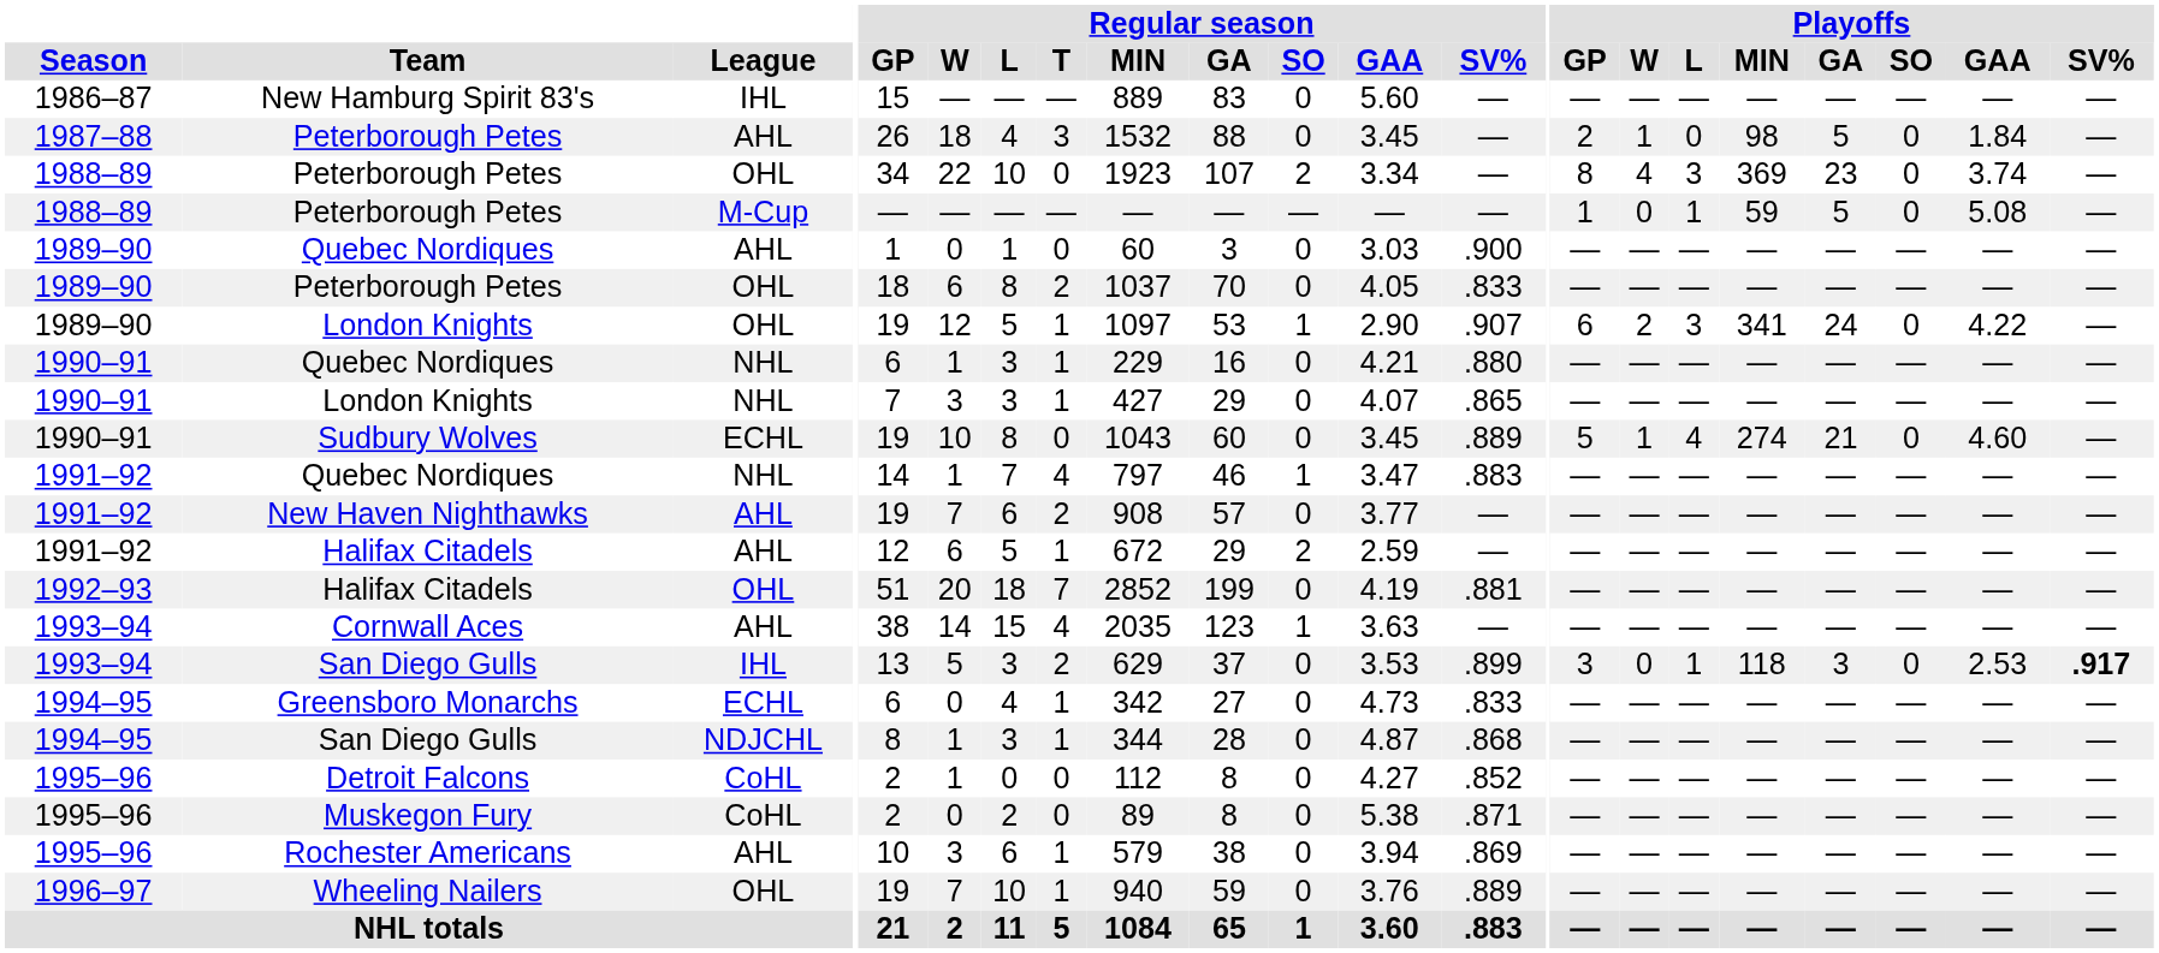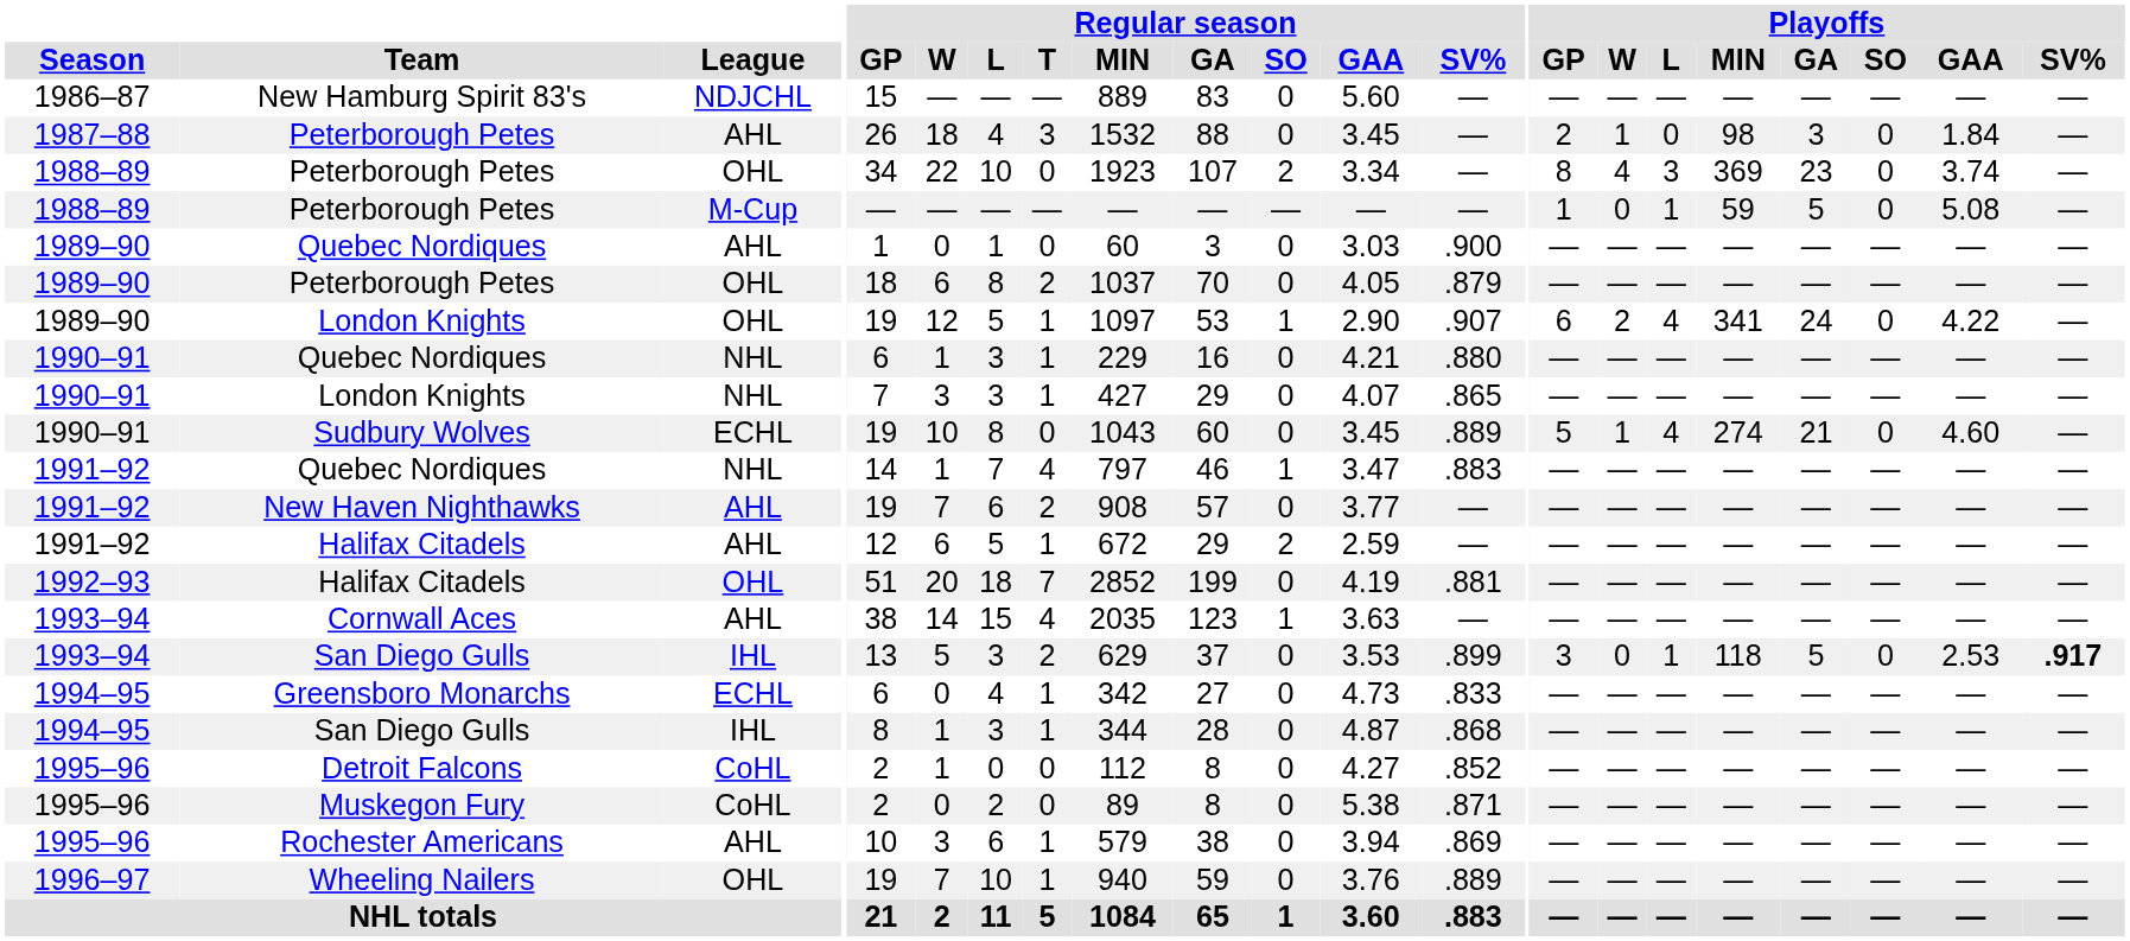 <table border="0" cellpadding="1" cellspacing="0" style="width:90%; text-align:center;">
 <tr bgcolor="#e0e0e0">
 <th colspan="3" bgcolor="#ffffff"></th>
 <th rowspan="99" bgcolor="#ffffff"></th>
 <th colspan="9" bgcolor="#e0e0e0"><a href='#'>Regular season</a></th>
 <th rowspan="99" bgcolor="#ffffff"></th>
 <th colspan="8" bgcolor="#e0e0e0"><a href='#'>Playoffs</a></th>
 </tr>
 <tr bgcolor="#e0e0e0">
 <th><a href='#'>Season</a></th>
 <th>Team</th>
 <th>League</th>
 <th>GP</th>
 <th>W</th>
 <th>L</th>
 <th>T</th>
 <th>MIN</th>
 <th>GA</th>
 <th><a href='#'>SO</a></th>
 <th><a href='#'>GAA</a></th>
 <th><a href='#'>SV%</a></th>
 <th>GP</th>
 <th>W</th>
 <th>L</th>
 <th>MIN</th>
 <th>GA</th>
 <th>SO</th>
 <th>GAA</th>
 <th>SV%</th>
 </tr>
 <tr>
 <td>1986–87</td>
 <td>New Hamburg Spirit 83's</td>
-<td>IHL</td>
+<td><a href='#'>NDJCHL</a></td>
 <td>15</td>
 <td>—</td>
 <td>—</td>
 <td>—</td>
 <td>889</td>
 <td>83</td>
 <td>0</td>
 <td>5.60</td>
 <td>—</td>
 <td>—</td>
 <td>—</td>
 <td>—</td>
 <td>—</td>
 <td>—</td>
 <td>—</td>
 <td>—</td>
 <td>—</td>
 </tr>
 <tr bgcolor="#f0f0f0">
 <td><a href='#'>1987–88</a></td>
 <td><a href='#'>Peterborough Petes</a></td>
 <td>AHL</td>
 <td>26</td>
 <td>18</td>
 <td>4</td>
 <td>3</td>
 <td>1532</td>
 <td>88</td>
 <td>0</td>
 <td>3.45</td>
 <td>—</td>
 <td>2</td>
 <td>1</td>
 <td>0</td>
 <td>98</td>
-<td>5</td>
+<td>3</td>
 <td>0</td>
 <td>1.84</td>
 <td>—</td>
 </tr>
 <tr>
 <td><a href='#'>1988–89</a></td>
 <td>Peterborough Petes</td>
 <td>OHL</td>
 <td>34</td>
 <td>22</td>
 <td>10</td>
 <td>0</td>
 <td>1923</td>
 <td>107</td>
 <td>2</td>
 <td>3.34</td>
 <td>—</td>
 <td>8</td>
 <td>4</td>
 <td>3</td>
 <td>369</td>
 <td>23</td>
 <td>0</td>
 <td>3.74</td>
 <td>—</td>
 </tr>
 <tr bgcolor="#f0f0f0">
 <td><a href='#'>1988–89</a></td>
 <td>Peterborough Petes</td>
 <td><a href='#'>M-Cup</a></td>
 <td>—</td>
 <td>—</td>
 <td>—</td>
 <td>—</td>
 <td>—</td>
 <td>—</td>
 <td>—</td>
 <td>—</td>
 <td>—</td>
 <td>1</td>
 <td>0</td>
 <td>1</td>
 <td>59</td>
 <td>5</td>
 <td>0</td>
 <td>5.08</td>
 <td>—</td>
 </tr>
 <tr>
 <td><a href='#'>1989–90</a></td>
 <td><a href='#'>Quebec Nordiques</a></td>
 <td>AHL</td>
 <td>1</td>
 <td>0</td>
 <td>1</td>
 <td>0</td>
 <td>60</td>
 <td>3</td>
 <td>0</td>
 <td>3.03</td>
 <td>.900</td>
 <td>—</td>
 <td>—</td>
 <td>—</td>
 <td>—</td>
 <td>—</td>
 <td>—</td>
 <td>—</td>
 <td>—</td>
 </tr>
 <tr bgcolor="#f0f0f0">
 <td><a href='#'>1989–90</a></td>
 <td>Peterborough Petes</td>
 <td>OHL</td>
 <td>18</td>
 <td>6</td>
 <td>8</td>
 <td>2</td>
 <td>1037</td>
 <td>70</td>
 <td>0</td>
 <td>4.05</td>
-<td>.833</td>
+<td>.879</td>
 <td>—</td>
 <td>—</td>
 <td>—</td>
 <td>—</td>
 <td>—</td>
 <td>—</td>
 <td>—</td>
 <td>—</td>
 </tr>
 <tr>
 <td>1989–90</td>
 <td><a href='#'>London Knights</a></td>
 <td>OHL</td>
 <td>19</td>
 <td>12</td>
 <td>5</td>
 <td>1</td>
 <td>1097</td>
 <td>53</td>
 <td>1</td>
 <td>2.90</td>
 <td>.907</td>
 <td>6</td>
 <td>2</td>
-<td>3</td>
+<td>4</td>
 <td>341</td>
 <td>24</td>
 <td>0</td>
 <td>4.22</td>
 <td>—</td>
 </tr>
 <tr bgcolor="#f0f0f0">
 <td><a href='#'>1990–91</a></td>
 <td>Quebec Nordiques</td>
 <td>NHL</td>
 <td>6</td>
 <td>1</td>
 <td>3</td>
 <td>1</td>
 <td>229</td>
 <td>16</td>
 <td>0</td>
 <td>4.21</td>
 <td>.880</td>
 <td>—</td>
 <td>—</td>
 <td>—</td>
 <td>—</td>
 <td>—</td>
 <td>—</td>
 <td>—</td>
 <td>—</td>
 </tr>
 <tr>
 <td><a href='#'>1990–91</a></td>
 <td>London Knights</td>
 <td>NHL</td>
 <td>7</td>
 <td>3</td>
 <td>3</td>
 <td>1</td>
 <td>427</td>
 <td>29</td>
 <td>0</td>
 <td>4.07</td>
 <td>.865</td>
 <td>—</td>
 <td>—</td>
 <td>—</td>
 <td>—</td>
 <td>—</td>
 <td>—</td>
 <td>—</td>
 <td>—</td>
 </tr>
 <tr bgcolor="#f0f0f0">
 <td>1990–91</td>
 <td><a href='#'>Sudbury Wolves</a></td>
 <td>ECHL</td>
 <td>19</td>
 <td>10</td>
 <td>8</td>
 <td>0</td>
 <td>1043</td>
 <td>60</td>
 <td>0</td>
 <td>3.45</td>
 <td>.889</td>
 <td>5</td>
 <td>1</td>
 <td>4</td>
 <td>274</td>
 <td>21</td>
 <td>0</td>
 <td>4.60</td>
 <td>—</td>
 </tr>
 <tr>
 <td><a href='#'>1991–92</a></td>
 <td>Quebec Nordiques</td>
 <td>NHL</td>
 <td>14</td>
 <td>1</td>
 <td>7</td>
 <td>4</td>
 <td>797</td>
 <td>46</td>
 <td>1</td>
 <td>3.47</td>
 <td>.883</td>
 <td>—</td>
 <td>—</td>
 <td>—</td>
 <td>—</td>
 <td>—</td>
 <td>—</td>
 <td>—</td>
 <td>—</td>
 </tr>
 <tr bgcolor="#f0f0f0">
 <td><a href='#'>1991–92</a></td>
 <td><a href='#'>New Haven Nighthawks</a></td>
 <td><a href='#'>AHL</a></td>
 <td>19</td>
 <td>7</td>
 <td>6</td>
 <td>2</td>
 <td>908</td>
 <td>57</td>
 <td>0</td>
 <td>3.77</td>
 <td>—</td>
 <td>—</td>
 <td>—</td>
 <td>—</td>
 <td>—</td>
 <td>—</td>
 <td>—</td>
 <td>—</td>
 <td>—</td>
 </tr>
 <tr>
 <td>1991–92</td>
 <td><a href='#'>Halifax Citadels</a></td>
 <td>AHL</td>
 <td>12</td>
 <td>6</td>
 <td>5</td>
 <td>1</td>
 <td>672</td>
 <td>29</td>
 <td>2</td>
 <td>2.59</td>
 <td>—</td>
 <td>—</td>
 <td>—</td>
 <td>—</td>
 <td>—</td>
 <td>—</td>
 <td>—</td>
 <td>—</td>
 <td>—</td>
 </tr>
 <tr bgcolor="#f0f0f0">
 <td><a href='#'>1992–93</a></td>
 <td>Halifax Citadels</td>
 <td><a href='#'>OHL</a></td>
 <td>51</td>
 <td>20</td>
 <td>18</td>
 <td>7</td>
 <td>2852</td>
 <td>199</td>
 <td>0</td>
 <td>4.19</td>
 <td>.881</td>
 <td>—</td>
 <td>—</td>
 <td>—</td>
 <td>—</td>
 <td>—</td>
 <td>—</td>
 <td>—</td>
 <td>—</td>
 </tr>
 <tr>
 <td><a href='#'>1993–94</a></td>
 <td><a href='#'>Cornwall Aces</a></td>
 <td>AHL</td>
 <td>38</td>
 <td>14</td>
 <td>15</td>
 <td>4</td>
 <td>2035</td>
 <td>123</td>
 <td>1</td>
 <td>3.63</td>
 <td>—</td>
 <td>—</td>
 <td>—</td>
 <td>—</td>
 <td>—</td>
 <td>—</td>
 <td>—</td>
 <td>—</td>
 <td>—</td>
 </tr>
 <tr bgcolor="#f0f0f0">
 <td><a href='#'>1993–94</a></td>
 <td><a href='#'>San Diego Gulls</a></td>
 <td><a href='#'>IHL</a></td>
 <td>13</td>
 <td>5</td>
 <td>3</td>
 <td>2</td>
 <td>629</td>
 <td>37</td>
 <td>0</td>
 <td>3.53</td>
 <td>.899</td>
 <td>3</td>
 <td>0</td>
 <td>1</td>
 <td>118</td>
-<td>3</td>
+<td>5</td>
 <td>0</td>
 <td>2.53</td>
 <td><strong>.917</strong></td>
 </tr>
 <tr>
 <td><a href='#'>1994–95</a></td>
 <td><a href='#'>Greensboro Monarchs</a></td>
 <td><a href='#'>ECHL</a></td>
 <td>6</td>
 <td>0</td>
 <td>4</td>
 <td>1</td>
 <td>342</td>
 <td>27</td>
 <td>0</td>
 <td>4.73</td>
 <td>.833</td>
 <td>—</td>
 <td>—</td>
 <td>—</td>
 <td>—</td>
 <td>—</td>
 <td>—</td>
 <td>—</td>
 <td>—</td>
 </tr>
 <tr bgcolor="#f0f0f0">
 <td><a href='#'>1994–95</a></td>
 <td>San Diego Gulls</td>
-<td><a href='#'>NDJCHL</a></td>
+<td>IHL</td>
 <td>8</td>
 <td>1</td>
 <td>3</td>
 <td>1</td>
 <td>344</td>
 <td>28</td>
 <td>0</td>
 <td>4.87</td>
 <td>.868</td>
 <td>—</td>
 <td>—</td>
 <td>—</td>
 <td>—</td>
 <td>—</td>
 <td>—</td>
 <td>—</td>
 <td>—</td>
 </tr>
 <tr>
 <td><a href='#'>1995–96</a></td>
 <td><a href='#'>Detroit Falcons</a></td>
 <td><a href='#'>CoHL</a></td>
 <td>2</td>
 <td>1</td>
 <td>0</td>
 <td>0</td>
 <td>112</td>
 <td>8</td>
 <td>0</td>
 <td>4.27</td>
 <td>.852</td>
 <td>—</td>
 <td>—</td>
 <td>—</td>
 <td>—</td>
 <td>—</td>
 <td>—</td>
 <td>—</td>
 <td>—</td>
 </tr>
 <tr bgcolor="#f0f0f0">
 <td>1995–96</td>
 <td><a href='#'>Muskegon Fury</a></td>
 <td>CoHL</td>
 <td>2</td>
 <td>0</td>
 <td>2</td>
 <td>0</td>
 <td>89</td>
 <td>8</td>
 <td>0</td>
 <td>5.38</td>
 <td>.871</td>
 <td>—</td>
 <td>—</td>
 <td>—</td>
 <td>—</td>
 <td>—</td>
 <td>—</td>
 <td>—</td>
 <td>—</td>
 </tr>
 <tr>
 <td><a href='#'>1995–96</a></td>
 <td><a href='#'>Rochester Americans</a></td>
 <td>AHL</td>
 <td>10</td>
 <td>3</td>
 <td>6</td>
 <td>1</td>
 <td>579</td>
 <td>38</td>
 <td>0</td>
 <td>3.94</td>
 <td>.869</td>
 <td>—</td>
 <td>—</td>
 <td>—</td>
 <td>—</td>
 <td>—</td>
 <td>—</td>
 <td>—</td>
 <td>—</td>
 </tr>
 <tr bgcolor="#f0f0f0">
 <td><a href='#'>1996–97</a></td>
 <td><a href='#'>Wheeling Nailers</a></td>
 <td>OHL</td>
 <td>19</td>
 <td>7</td>
 <td>10</td>
 <td>1</td>
 <td>940</td>
 <td>59</td>
 <td>0</td>
 <td>3.76</td>
 <td>.889</td>
 <td>—</td>
 <td>—</td>
 <td>—</td>
 <td>—</td>
 <td>—</td>
 <td>—</td>
 <td>—</td>
 <td>—</td>
 </tr>
 <tr bgcolor="#e0e0e0">
 <th colspan=3>NHL totals</th>
 <th>21</th>
 <th>2</th>
 <th>11</th>
 <th>5</th>
 <th>1084</th>
 <th>65</th>
 <th>1</th>
 <th>3.60</th>
 <th>.883</th>
 <th>—</th>
 <th>—</th>
 <th>—</th>
 <th>—</th>
 <th>—</th>
 <th>—</th>
 <th>—</th>
 <th>—</th>
 </tr>
 </table>
